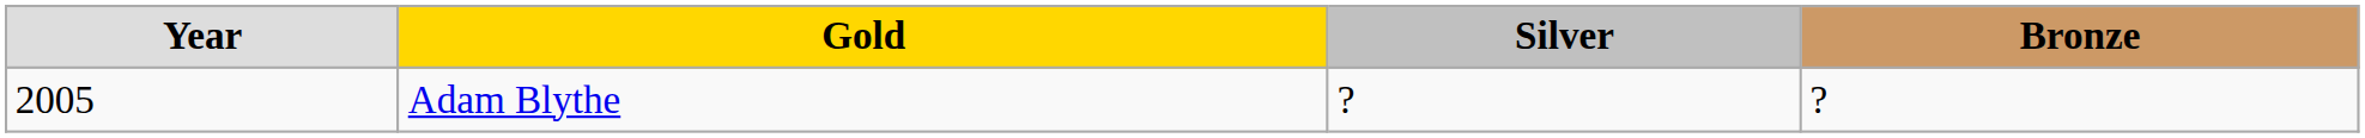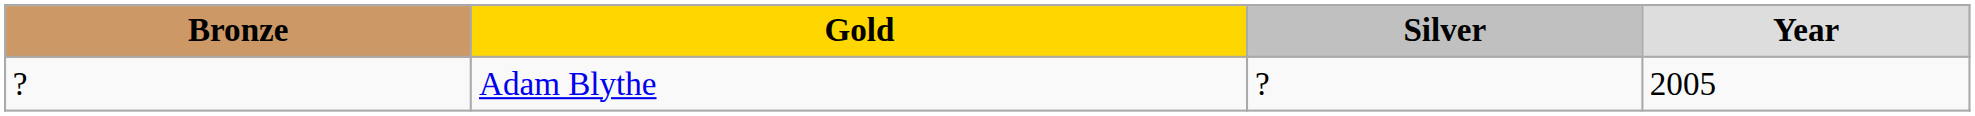 <table class="wikitable" style="width: 60%; text-align:left;">
 <tr>
-<td style="background:#DDDDDD; font-weight:bold; text-align:center;">Year</td>
+<td style="background:#cc9966; font-weight:bold; text-align:center;">Bronze</td>
 <td style="background:gold; font-weight:bold; text-align:center;">Gold</td>
 <td style="background:silver; font-weight:bold; text-align:center;">Silver</td>
-<td style="background:#cc9966; font-weight:bold; text-align:center;">Bronze</td>
+<td style="background:#DDDDDD; font-weight:bold; text-align:center;">Year</td>
 </tr>
 <tr>
-<td>2005</td>
+<td>?</td>
 <td><a href='#'>Adam Blythe</a></td>
 <td>?</td>
-<td>?</td>
+<td>2005</td>
 </tr>
 </table>
